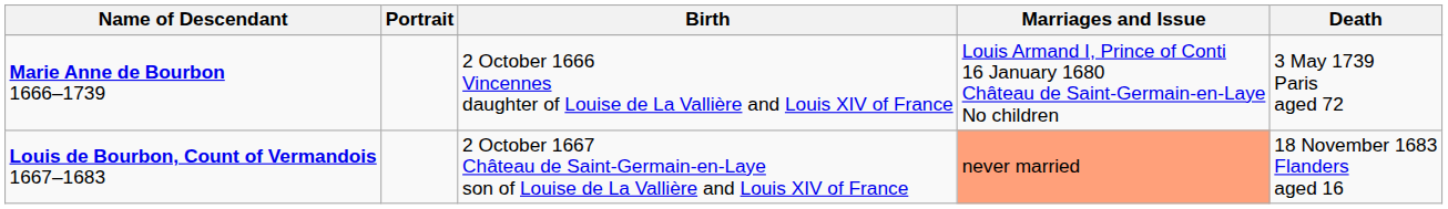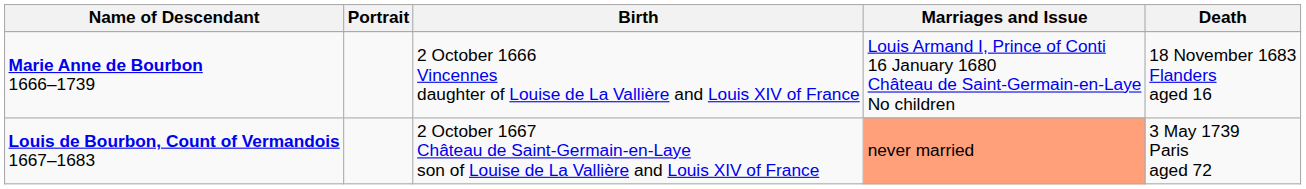 <table class="wikitable">
 <tr ->
 <th>Name of Descendant</th>
 <th>Portrait</th>
 <th>Birth</th>
 <th>Marriages and Issue</th>
 <th>Death</th>
 </tr>
 <tr ->
 </tr>
 <tr>
 <td><strong><a href='#'>Marie Anne de Bourbon</a></strong><br>1666–1739</td>
 <td></td>
 <td>2 October 1666<br><a href='#'>Vincennes</a><br>daughter of <a href='#'>Louise de La Vallière</a> and <a href='#'>Louis XIV of France</a></td>
 <td><a href='#'>Louis Armand I, Prince of Conti</a><br>16 January 1680<br><a href='#'>Château de Saint-Germain-en-Laye</a><br>No children</td>
-<td>3 May 1739<br>Paris<br>aged 72</td>
+<td>18 November 1683<br><a href='#'>Flanders</a><br>aged 16</td>
 </tr>
 <tr>
 <td><strong><a href='#'>Louis de Bourbon, Count of Vermandois</a></strong><br>1667–1683</td>
 <td></td>
 <td>2 October 1667<br><a href='#'>Château de Saint-Germain-en-Laye</a><br>son of <a href='#'>Louise de La Vallière</a> and <a href='#'>Louis XIV of France</a></td>
 <td style="background: lightsalmon;">never married</td>
-<td>18 November 1683<br><a href='#'>Flanders</a><br>aged 16</td>
+<td>3 May 1739<br>Paris<br>aged 72</td>
 </tr>
 </table>
